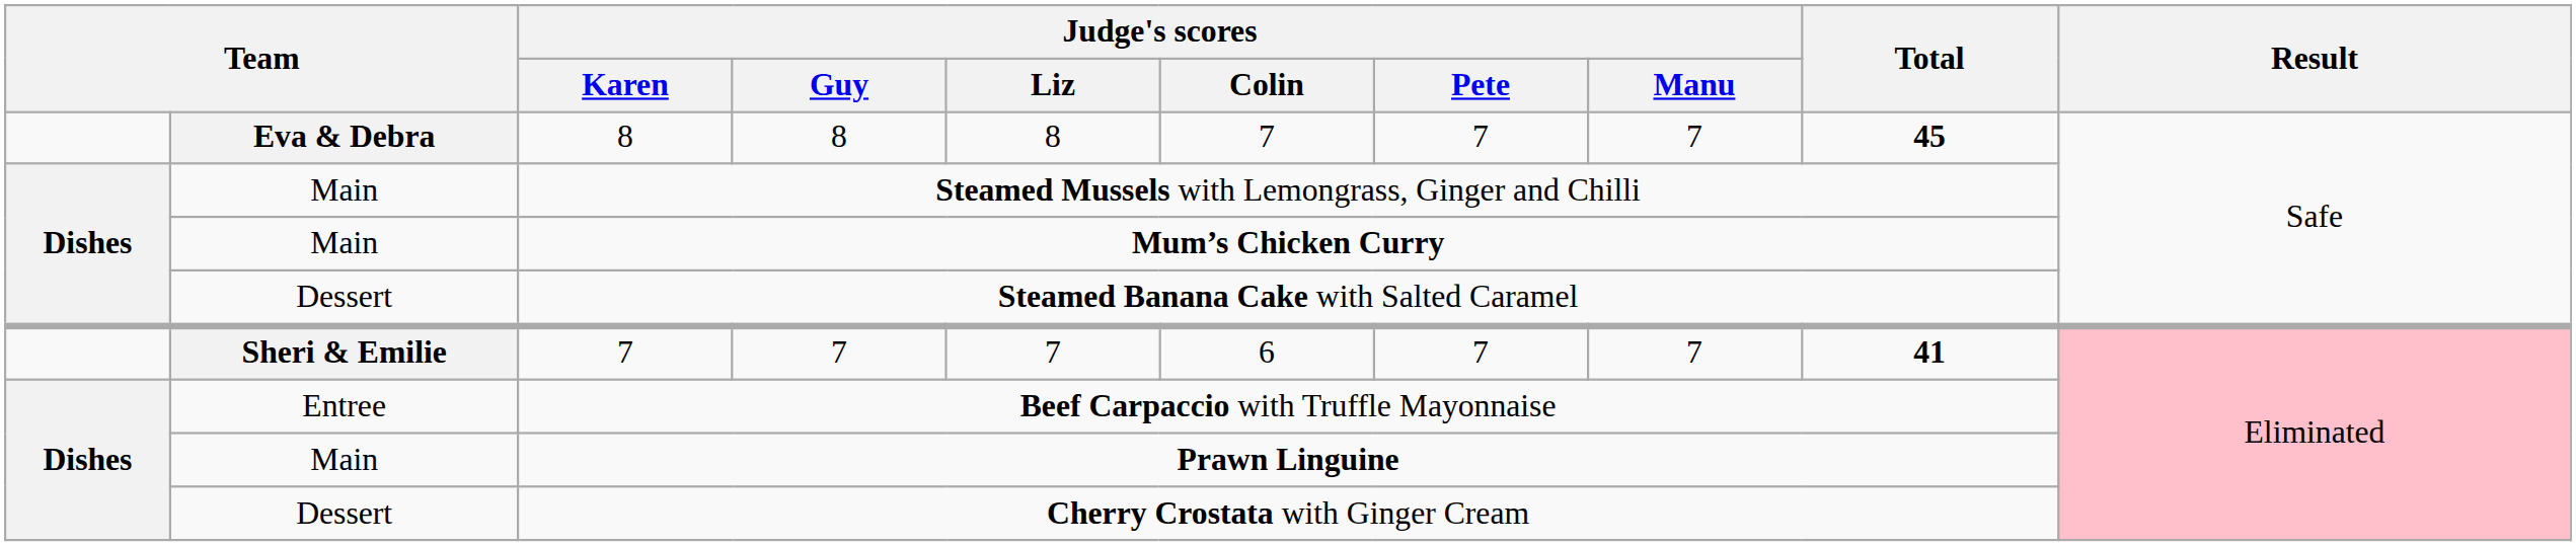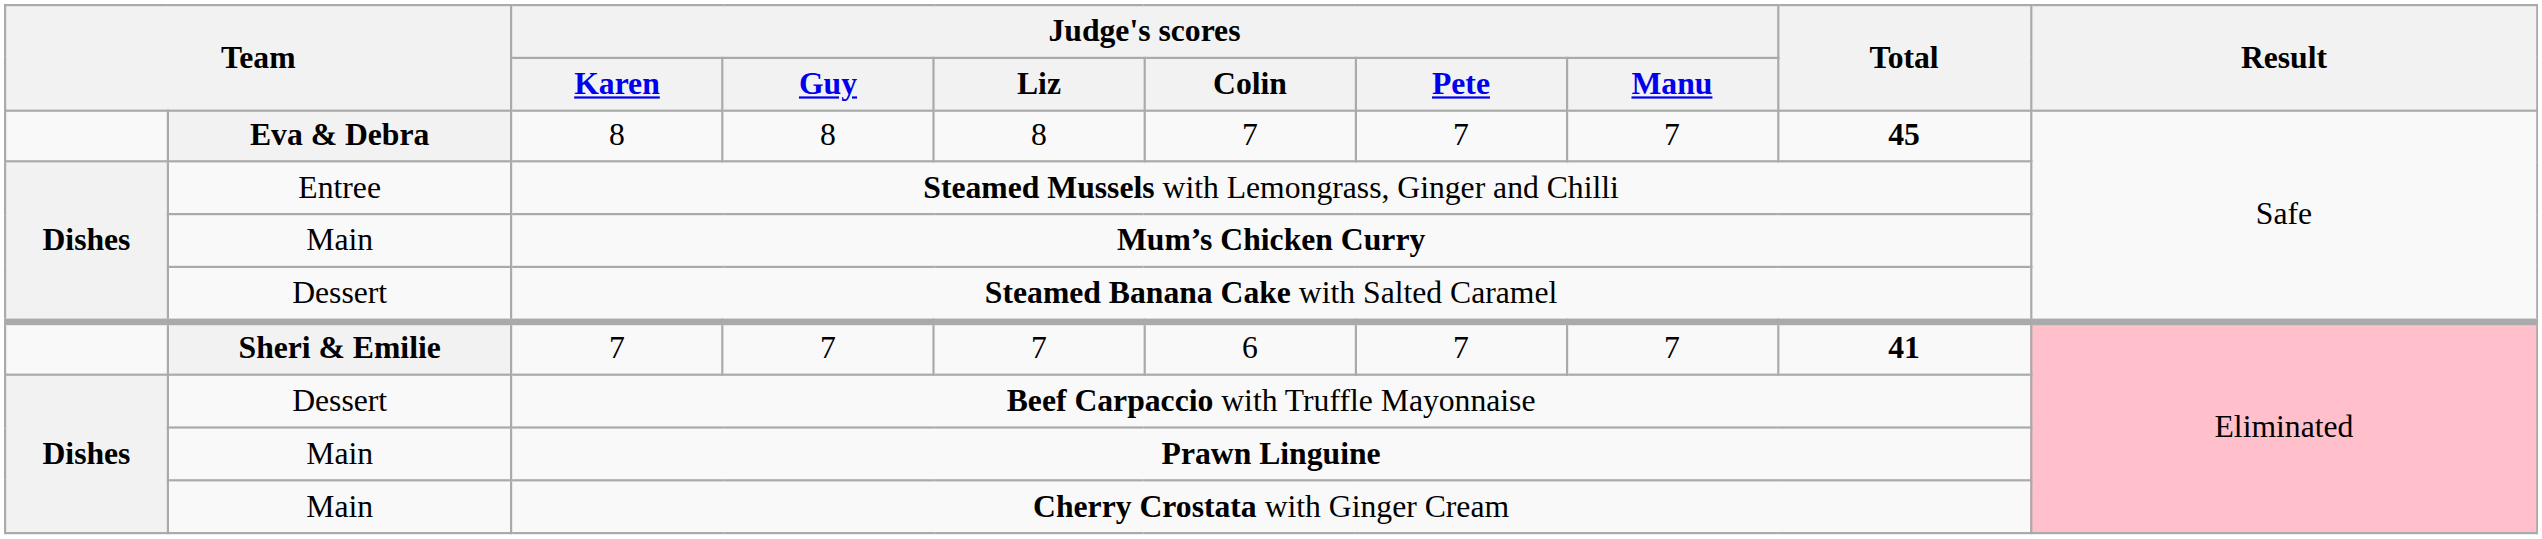 <table class="wikitable plainrowheaders" style="margin:1em auto; text-align:center; font-size:90%; width:80em;">
 <tr>
 <th rowspan="2" style="width:20%;" colspan="2">Team</th>
 <th colspan="6" style="width:50%;">Judge's scores</th>
 <th rowspan="2" style="width:10%;">Total<br></th>
 <th rowspan="2" style="width:20%;">Result</th>
 </tr>
 <tr>
 <th style="width:50px;"><a href='#'>Karen</a></th>
 <th style="width:50px;"><a href='#'>Guy</a></th>
 <th style="width:50px;">Liz</th>
 <th style="width:50px;">Colin</th>
 <th style="width:50px;"><a href='#'>Pete</a></th>
 <th style="width:50px;"><a href='#'>Manu</a></th>
 </tr>
 <tr>
 <td></td>
 <th>Eva & Debra</th>
 <td>8</td>
 <td>8</td>
 <td>8</td>
 <td>7</td>
 <td>7</td>
 <td>7</td>
 <td><strong>45</strong></td>
 <td rowspan="4">Safe</td>
 </tr>
 <tr>
 <th rowspan="3">Dishes</th>
-<td>Main</td>
+<td>Entree</td>
 <td colspan="7"><strong>Steamed Mussels</strong> with Lemongrass, Ginger and Chilli</td>
 </tr>
 <tr>
 <td>Main</td>
 <td colspan="7"><strong>Mum’s Chicken Curry</strong></td>
 </tr>
 <tr>
 <td>Dessert</td>
 <td colspan="7"><strong>Steamed Banana Cake</strong> with Salted Caramel</td>
 </tr>
 <tr style="border-top:3px solid #aaa;">
 <td></td>
 <th>Sheri & Emilie</th>
 <td>7</td>
 <td>7</td>
 <td>7</td>
 <td>6</td>
 <td>7</td>
 <td>7</td>
 <td><strong>41</strong></td>
 <td rowspan="4" bgcolor="pink">Eliminated</td>
 </tr>
 <tr>
 <th rowspan="3">Dishes</th>
-<td>Entree</td>
+<td>Dessert</td>
 <td colspan="7"><strong>Beef Carpaccio</strong> with Truffle Mayonnaise</td>
 </tr>
 <tr>
 <td>Main</td>
 <td colspan="7"><strong>Prawn Linguine</strong></td>
 </tr>
 <tr>
-<td>Dessert</td>
+<td>Main</td>
 <td colspan="7"><strong>Cherry Crostata</strong> with Ginger Cream</td>
 </tr>
 </table>
